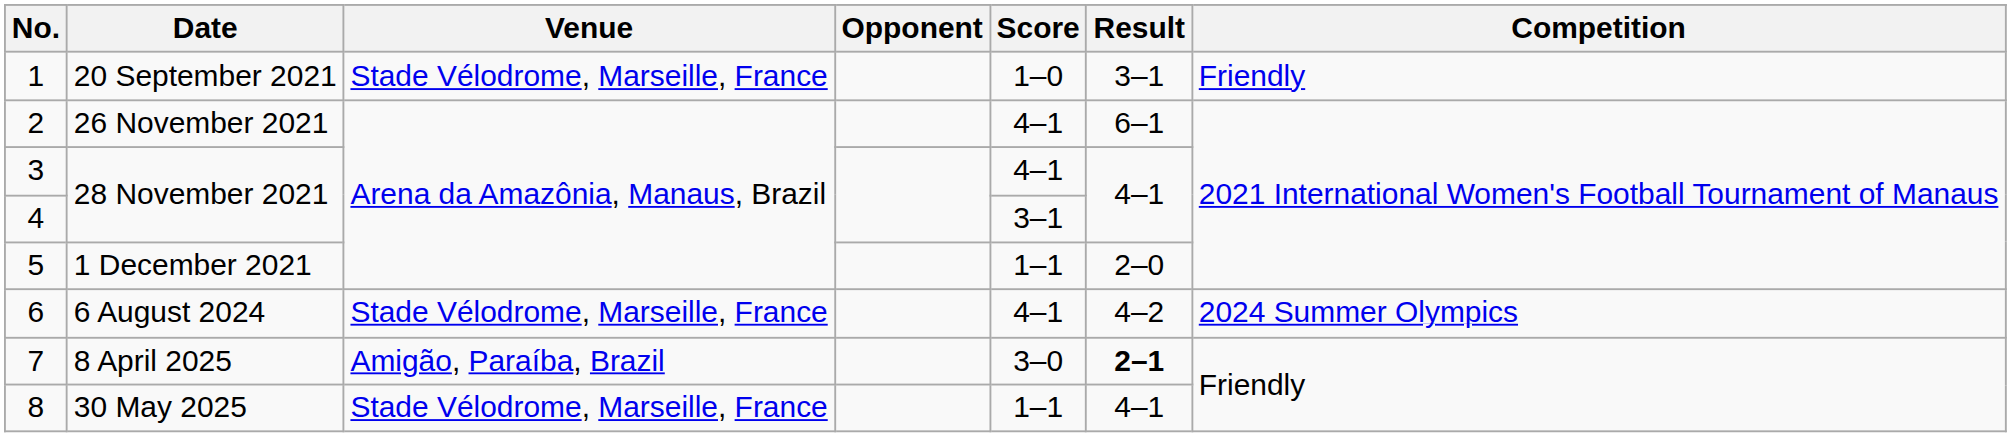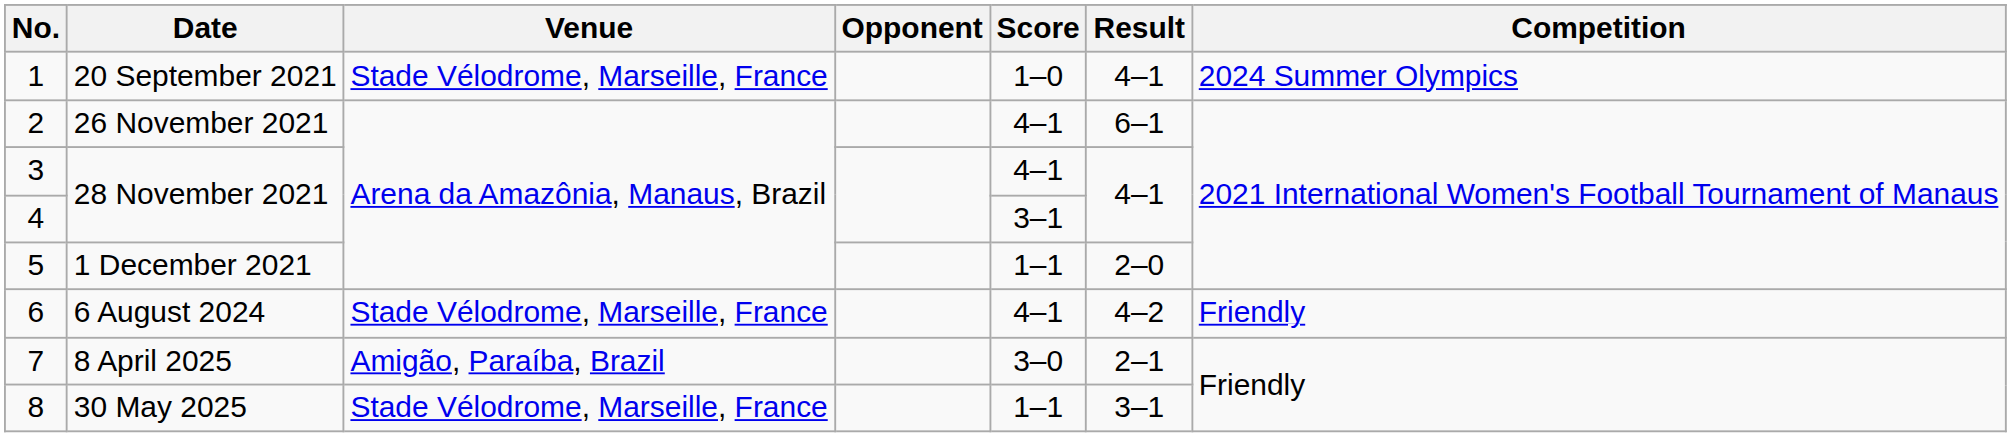 <table class="wikitable sortable">
 <tr>
 <th scope="col">No.</th>
 <th scope="col">Date</th>
 <th scope="col">Venue</th>
 <th scope="col">Opponent</th>
 <th scope="col">Score</th>
 <th scope="col">Result</th>
 <th scope="col">Competition</th>
 </tr>
 <tr>
 <td style="text-align:center">1</td>
 <td>20 September 2021</td>
 <td><a href='#'>Stade Vélodrome</a>, <a href='#'>Marseille</a>, <a href='#'>France</a></td>
 <td></td>
 <td style="text-align:center">1–0</td>
-<td style="text-align:center">3–1</td>
-<td><a href='#'>Friendly</a></td>
+<td style="text-align:center">4–1</td>
+<td><a href='#'>2024 Summer Olympics</a></td>
 </tr>
 <tr>
 <td style="text-align:center">2</td>
 <td>26 November 2021</td>
 <td rowspan=4><a href='#'>Arena da Amazônia</a>, <a href='#'>Manaus</a>, Brazil</td>
 <td></td>
 <td style="text-align:center">4–1</td>
 <td style="text-align:center">6–1</td>
 <td rowspan="4"><a href='#'>2021 International Women's Football Tournament of Manaus</a></td>
 </tr>
 <tr>
 <td style="text-align:center">3</td>
 <td rowspan="2">28 November 2021</td>
 <td rowspan="2"></td>
 <td style="text-align:center">4–1</td>
 <td rowspan="2" style="text-align:center">4–1</td>
 </tr>
 <tr>
 <td style="text-align:center">4</td>
 <td style="text-align:center">3–1</td>
 </tr>
 <tr>
 <td style="text-align:center">5</td>
 <td>1 December 2021</td>
 <td></td>
 <td style="text-align:center">1–1</td>
 <td style="text-align:center">2–0</td>
 </tr>
 <tr>
 <td style="text-align:center">6</td>
 <td>6 August 2024</td>
 <td><a href='#'>Stade Vélodrome</a>, <a href='#'>Marseille</a>, <a href='#'>France</a></td>
 <td></td>
 <td style="text-align:center">4–1</td>
 <td style="text-align:center">4–2</td>
-<td><a href='#'>2024 Summer Olympics</a></td>
+<td><a href='#'>Friendly</a></td>
 </tr>
 <tr>
 <td style="text-align:center">7</td>
 <td>8 April 2025</td>
 <td><a href='#'>Amigão</a>, <a href='#'>Paraíba</a>, <a href='#'>Brazil</a></td>
 <td></td>
 <td style="text-align:center">3–0</td>
-<td style="text-align:center"><strong>2–1</strong></td>
+<td style="text-align:center">2–1</td>
 <td rowspan="2">Friendly</td>
 </tr>
 <tr>
 <td style="text-align:center">8</td>
 <td>30 May 2025</td>
 <td><a href='#'>Stade Vélodrome</a>, <a href='#'>Marseille</a>, <a href='#'>France</a></td>
 <td></td>
 <td style="text-align:center">1–1</td>
-<td style="text-align:center">4–1</td>
+<td style="text-align:center">3–1</td>
 </tr>
 </table>
